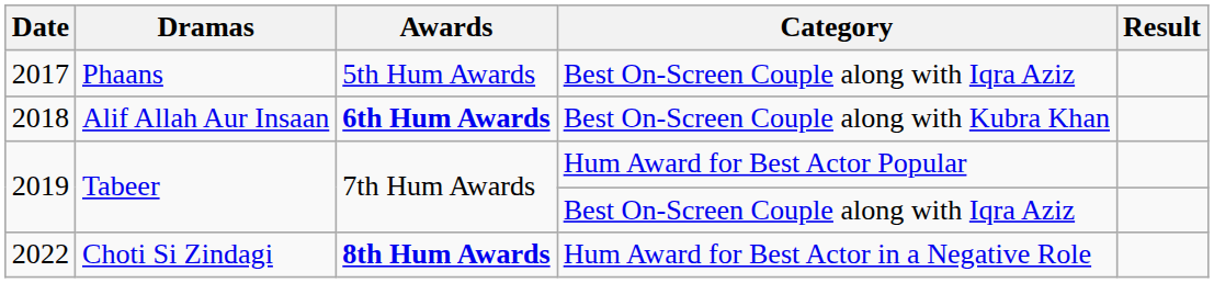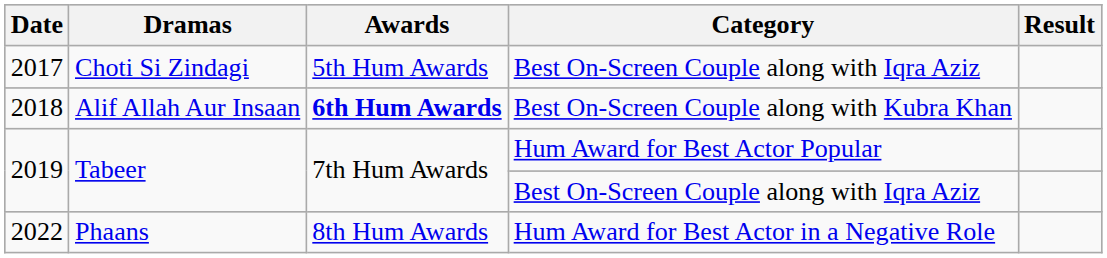 <table class="wikitable plainrowheaders sortable">
 <tr>
 <th scope="col">Date</th>
 <th scope="col">Dramas</th>
 <th scope="col">Awards</th>
 <th scope="col">Category</th>
 <th scope="col">Result</th>
 </tr>
 <tr>
 <td>2017</td>
-<td><a href='#'>Phaans</a></td>
+<td><a href='#'>Choti Si Zindagi</a></td>
 <td><a href='#'>5th Hum Awards</a></td>
 <td><a href='#'>Best On-Screen Couple</a> along with <a href='#'>Iqra Aziz</a></td>
 <td></td>
 </tr>
 <tr>
 <td>2018</td>
 <td><a href='#'>Alif Allah Aur Insaan</a></td>
 <td><strong><a href='#'>6th Hum Awards</a></strong></td>
 <td><a href='#'>Best On-Screen Couple</a> along with <a href='#'>Kubra Khan</a></td>
 <td></td>
 </tr>
 <tr>
 <td rowspan=2>2019</td>
 <td rowspan=2><a href='#'>Tabeer</a></td>
 <td rowspan=2>7th Hum Awards</td>
 <td><a href='#'>Hum Award for Best Actor Popular</a></td>
 <td></td>
 </tr>
 <tr>
 <td><a href='#'>Best On-Screen Couple</a> along with <a href='#'>Iqra Aziz</a></td>
 <td></td>
 </tr>
 <tr>
 <td>2022</td>
-<td><a href='#'>Choti Si Zindagi</a></td>
-<td><strong><a href='#'>8th Hum Awards</a></strong></td>
+<td><a href='#'>Phaans</a></td>
+<td><a href='#'>8th Hum Awards</a></td>
 <td><a href='#'>Hum Award for Best Actor in a Negative Role</a></td>
 <td></td>
 </tr>
 </table>
